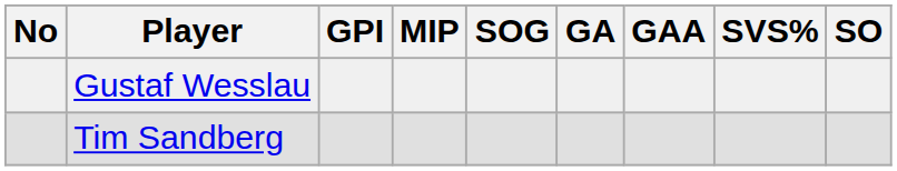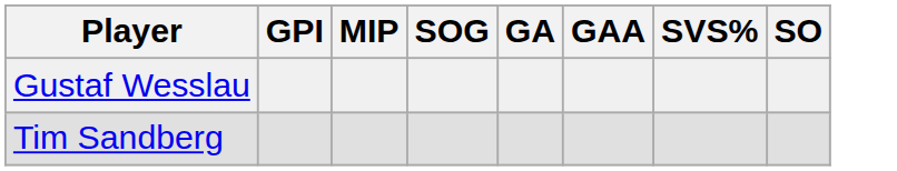 <table class="wikitable sortable">
 <tr>
-<th>No</th>
 <th>Player</th>
 <th>GPI</th>
 <th>MIP</th>
 <th>SOG</th>
 <th>GA</th>
 <th>GAA</th>
 <th>SVS%</th>
 <th>SO</th>
 </tr>
 <tr bgcolor="#f0f0f0">
-<td></td>
 <td> <a href='#'>Gustaf Wesslau</a></td>
 <td></td>
 <td></td>
 <td></td>
 <td></td>
 <td></td>
 <td></td>
 <td></td>
 </tr>
 <tr bgcolor="#e0e0e0">
-<td></td>
 <td> <a href='#'>Tim Sandberg</a></td>
 <td></td>
 <td></td>
 <td></td>
 <td></td>
 <td></td>
 <td></td>
 <td></td>
 </tr>
 </table>
